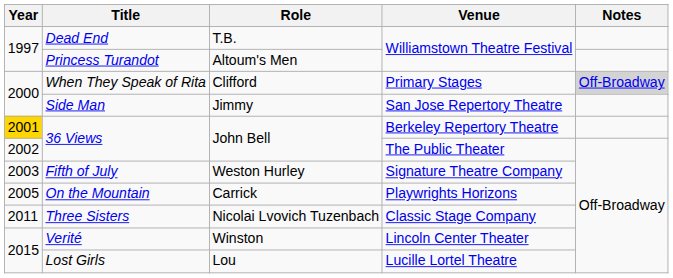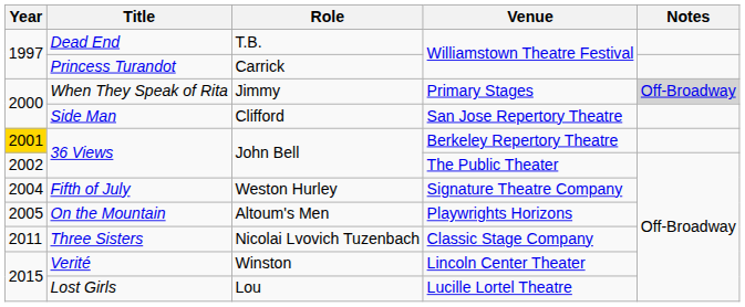 <table class="wikitable sortable">
 <tr>
 <th>Year</th>
 <th>Title</th>
 <th>Role</th>
 <th class="unsortable">Venue</th>
 <th>Notes</th>
 </tr>
 <tr>
 <td rowspan=2>1997</td>
 <td><em><a href='#'>Dead End</a></em></td>
 <td>T.B.</td>
 <td rowspan=2><a href='#'>Williamstown Theatre Festival</a></td>
 <td></td>
 </tr>
 <tr>
 <td><em><a href='#'>Princess Turandot</a></em></td>
-<td>Altoum's Men</td>
+<td>Carrick</td>
 <td></td>
 </tr>
 <tr>
 <td rowspan=2>2000</td>
 <td><em>When They Speak of Rita</em></td>
-<td>Clifford</td>
+<td>Jimmy</td>
 <td><a href='#'>Primary Stages</a></td>
 <td style="background: lightgrey;"><a href='#'>Off-Broadway</a></td>
 </tr>
 <tr>
 <td><em><a href='#'>Side Man</a></em></td>
-<td>Jimmy</td>
+<td>Clifford</td>
 <td><a href='#'>San Jose Repertory Theatre</a></td>
 <td></td>
 </tr>
 <tr>
 <td style="background: gold;">2001</td>
 <td rowspan=2><em><a href='#'>36 Views</a></em></td>
 <td rowspan=2>John Bell</td>
 <td><a href='#'>Berkeley Repertory Theatre</a></td>
 <td></td>
 </tr>
 <tr>
 <td>2002</td>
 <td><a href='#'>The Public Theater</a></td>
 <td rowspan=6>Off-Broadway</td>
 </tr>
 <tr>
-<td>2003</td>
+<td>2004</td>
 <td><em><a href='#'>Fifth of July</a></em></td>
 <td>Weston Hurley</td>
 <td><a href='#'>Signature Theatre Company</a></td>
 </tr>
 <tr>
 <td>2005</td>
 <td><em><a href='#'>On the Mountain</a></em></td>
-<td>Carrick</td>
+<td>Altoum's Men</td>
 <td><a href='#'>Playwrights Horizons</a></td>
 </tr>
 <tr>
 <td>2011</td>
 <td><em><a href='#'>Three Sisters</a></em></td>
 <td>Nicolai Lvovich Tuzenbach</td>
 <td><a href='#'>Classic Stage Company</a></td>
 </tr>
 <tr>
 <td rowspan=2>2015</td>
 <td><em><a href='#'>Verité</a></em></td>
 <td>Winston</td>
 <td><a href='#'>Lincoln Center Theater</a></td>
 </tr>
 <tr>
 <td><em>Lost Girls</em></td>
 <td>Lou</td>
 <td><a href='#'>Lucille Lortel Theatre</a></td>
 </tr>
 </table>
